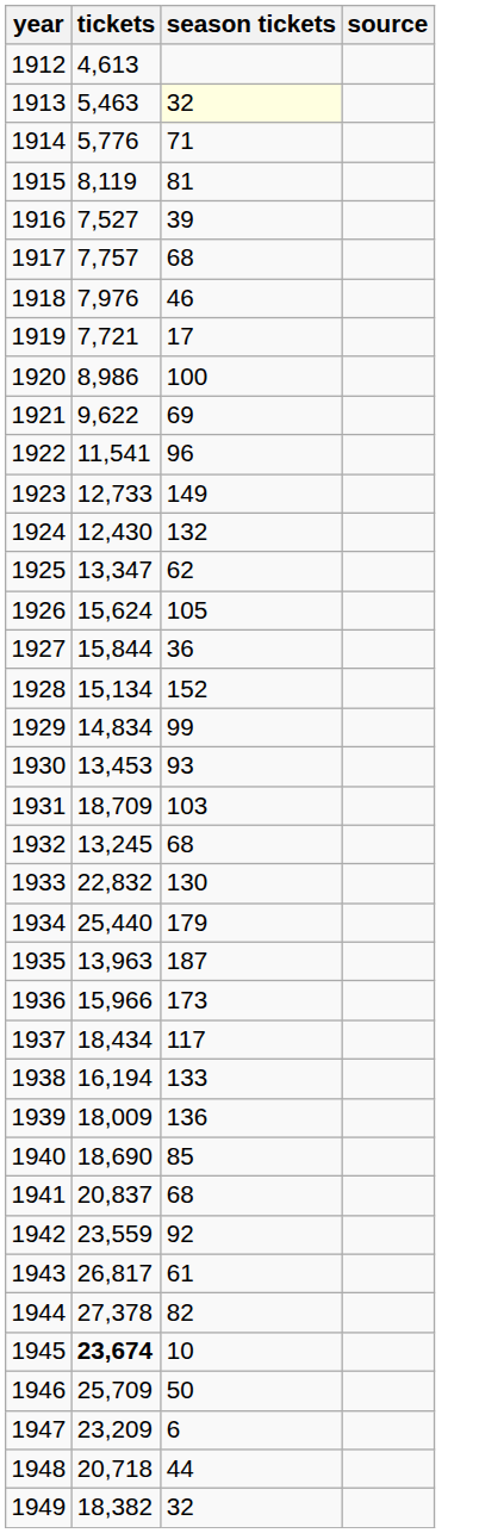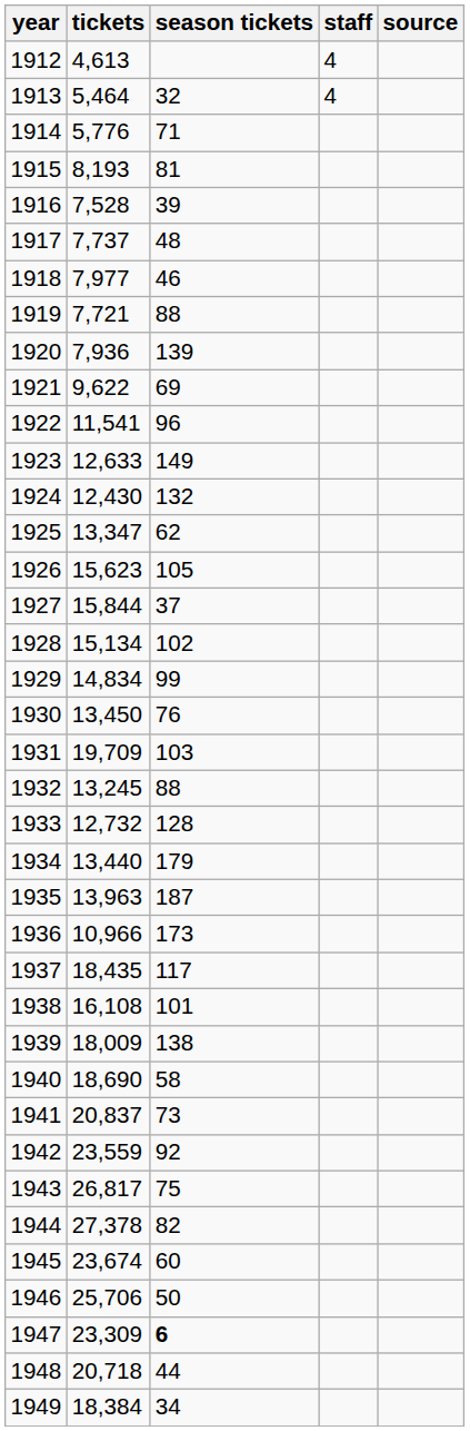 <table class="wikitable sortable mw-collapsible mw-collapsed">
 <tr>
 <th>year</th>
 <th>tickets</th>
 <th>season tickets</th>
+<th>staff</th>
 <th>source</th>
 </tr>
 <tr>
 <td>1912</td>
 <td>4,613</td>
 <td></td>
+<td>4</td>
 <td></td>
 </tr>
 <tr>
 <td>1913</td>
-<td>5,463</td>
-<td style="background: lightyellow;">32</td>
+<td>5,464</td>
+<td>32</td>
+<td>4</td>
 <td></td>
 </tr>
 <tr>
 <td>1914</td>
 <td>5,776</td>
 <td>71</td>
 <td></td>
+<td></td>
 </tr>
 <tr>
 <td>1915</td>
-<td>8,119</td>
+<td>8,193</td>
 <td>81</td>
+<td></td>
 <td></td>
 </tr>
 <tr>
 <td>1916</td>
-<td>7,527</td>
+<td>7,528</td>
 <td>39</td>
+<td></td>
 <td></td>
 </tr>
 <tr>
 <td>1917</td>
-<td>7,757</td>
-<td>68</td>
+<td>7,737</td>
+<td>48</td>
+<td></td>
 <td></td>
 </tr>
 <tr>
 <td>1918</td>
-<td>7,976</td>
+<td>7,977</td>
 <td>46</td>
+<td></td>
 <td></td>
 </tr>
 <tr>
 <td>1919</td>
 <td>7,721</td>
-<td>17</td>
+<td>88</td>
+<td></td>
 <td></td>
 </tr>
 <tr>
 <td>1920</td>
-<td>8,986</td>
-<td>100</td>
+<td>7,936</td>
+<td>139</td>
+<td></td>
 <td></td>
 </tr>
 <tr>
 <td>1921</td>
 <td>9,622</td>
 <td>69</td>
 <td></td>
+<td></td>
 </tr>
 <tr>
 <td>1922</td>
 <td>11,541</td>
 <td>96</td>
 <td></td>
+<td></td>
 </tr>
 <tr>
 <td>1923</td>
-<td>12,733</td>
+<td>12,633</td>
 <td>149</td>
+<td></td>
 <td></td>
 </tr>
 <tr>
 <td>1924</td>
 <td>12,430</td>
 <td>132</td>
 <td></td>
+<td></td>
 </tr>
 <tr>
 <td>1925</td>
 <td>13,347</td>
 <td>62</td>
 <td></td>
+<td></td>
 </tr>
 <tr>
 <td>1926</td>
-<td>15,624</td>
+<td>15,623</td>
 <td>105</td>
+<td></td>
 <td></td>
 </tr>
 <tr>
 <td>1927</td>
 <td>15,844</td>
-<td>36</td>
+<td>37</td>
+<td></td>
 <td></td>
 </tr>
 <tr>
 <td>1928</td>
 <td>15,134</td>
-<td>152</td>
+<td>102</td>
+<td></td>
 <td></td>
 </tr>
 <tr>
 <td>1929</td>
 <td>14,834</td>
 <td>99</td>
 <td></td>
+<td></td>
 </tr>
 <tr>
 <td>1930</td>
-<td>13,453</td>
-<td>93</td>
+<td>13,450</td>
+<td>76</td>
+<td></td>
 <td></td>
 </tr>
 <tr>
 <td>1931</td>
-<td>18,709</td>
+<td>19,709</td>
 <td>103</td>
+<td></td>
 <td></td>
 </tr>
 <tr>
 <td>1932</td>
 <td>13,245</td>
-<td>68</td>
+<td>88</td>
+<td></td>
 <td></td>
 </tr>
 <tr>
 <td>1933</td>
-<td>22,832</td>
-<td>130</td>
+<td>12,732</td>
+<td>128</td>
+<td></td>
 <td></td>
 </tr>
 <tr>
 <td>1934</td>
-<td>25,440</td>
+<td>13,440</td>
 <td>179</td>
+<td></td>
 <td></td>
 </tr>
 <tr>
 <td>1935</td>
 <td>13,963</td>
 <td>187</td>
 <td></td>
+<td></td>
 </tr>
 <tr>
 <td>1936</td>
-<td>15,966</td>
+<td>10,966</td>
 <td>173</td>
+<td></td>
 <td></td>
 </tr>
 <tr>
 <td>1937</td>
-<td>18,434</td>
+<td>18,435</td>
 <td>117</td>
+<td></td>
 <td></td>
 </tr>
 <tr>
 <td>1938</td>
-<td>16,194</td>
-<td>133</td>
+<td>16,108</td>
+<td>101</td>
+<td></td>
 <td></td>
 </tr>
 <tr>
 <td>1939</td>
 <td>18,009</td>
-<td>136</td>
+<td>138</td>
+<td></td>
 <td></td>
 </tr>
 <tr>
 <td>1940</td>
 <td>18,690</td>
-<td>85</td>
+<td>58</td>
+<td></td>
 <td></td>
 </tr>
 <tr>
 <td>1941</td>
 <td>20,837</td>
-<td>68</td>
+<td>73</td>
+<td></td>
 <td></td>
 </tr>
 <tr>
 <td>1942</td>
 <td>23,559</td>
 <td>92</td>
 <td></td>
+<td></td>
 </tr>
 <tr>
 <td>1943</td>
 <td>26,817</td>
-<td>61</td>
+<td>75</td>
+<td></td>
 <td></td>
 </tr>
 <tr>
 <td>1944</td>
 <td>27,378</td>
 <td>82</td>
 <td></td>
+<td></td>
 </tr>
 <tr>
 <td>1945</td>
-<td><strong>23,674</strong></td>
-<td>10</td>
+<td>23,674</td>
+<td>60</td>
+<td></td>
 <td></td>
 </tr>
 <tr>
 <td>1946</td>
-<td>25,709</td>
+<td>25,706</td>
 <td>50</td>
+<td></td>
 <td></td>
 </tr>
 <tr>
 <td>1947</td>
-<td>23,209</td>
-<td>6</td>
+<td>23,309</td>
+<td><strong>6</strong></td>
+<td></td>
 <td></td>
 </tr>
 <tr>
 <td>1948</td>
 <td>20,718</td>
 <td>44</td>
 <td></td>
+<td></td>
 </tr>
 <tr>
 <td>1949</td>
-<td>18,382</td>
-<td>32</td>
+<td>18,384</td>
+<td>34</td>
+<td></td>
 <td></td>
 </tr>
 </table>
